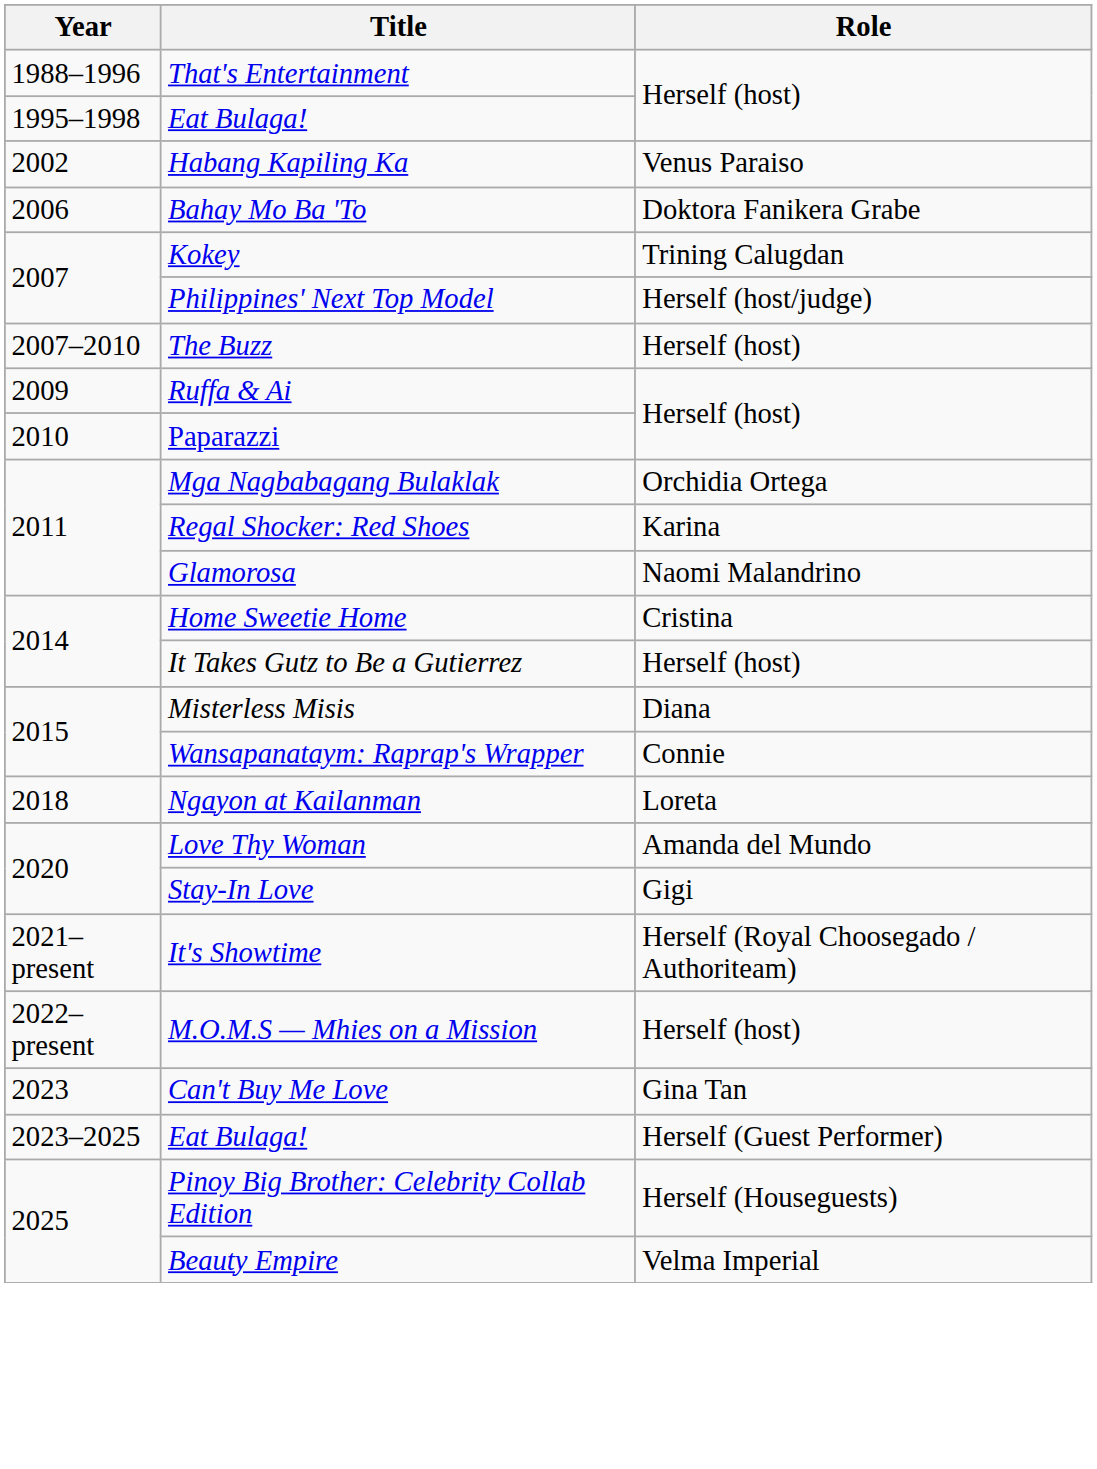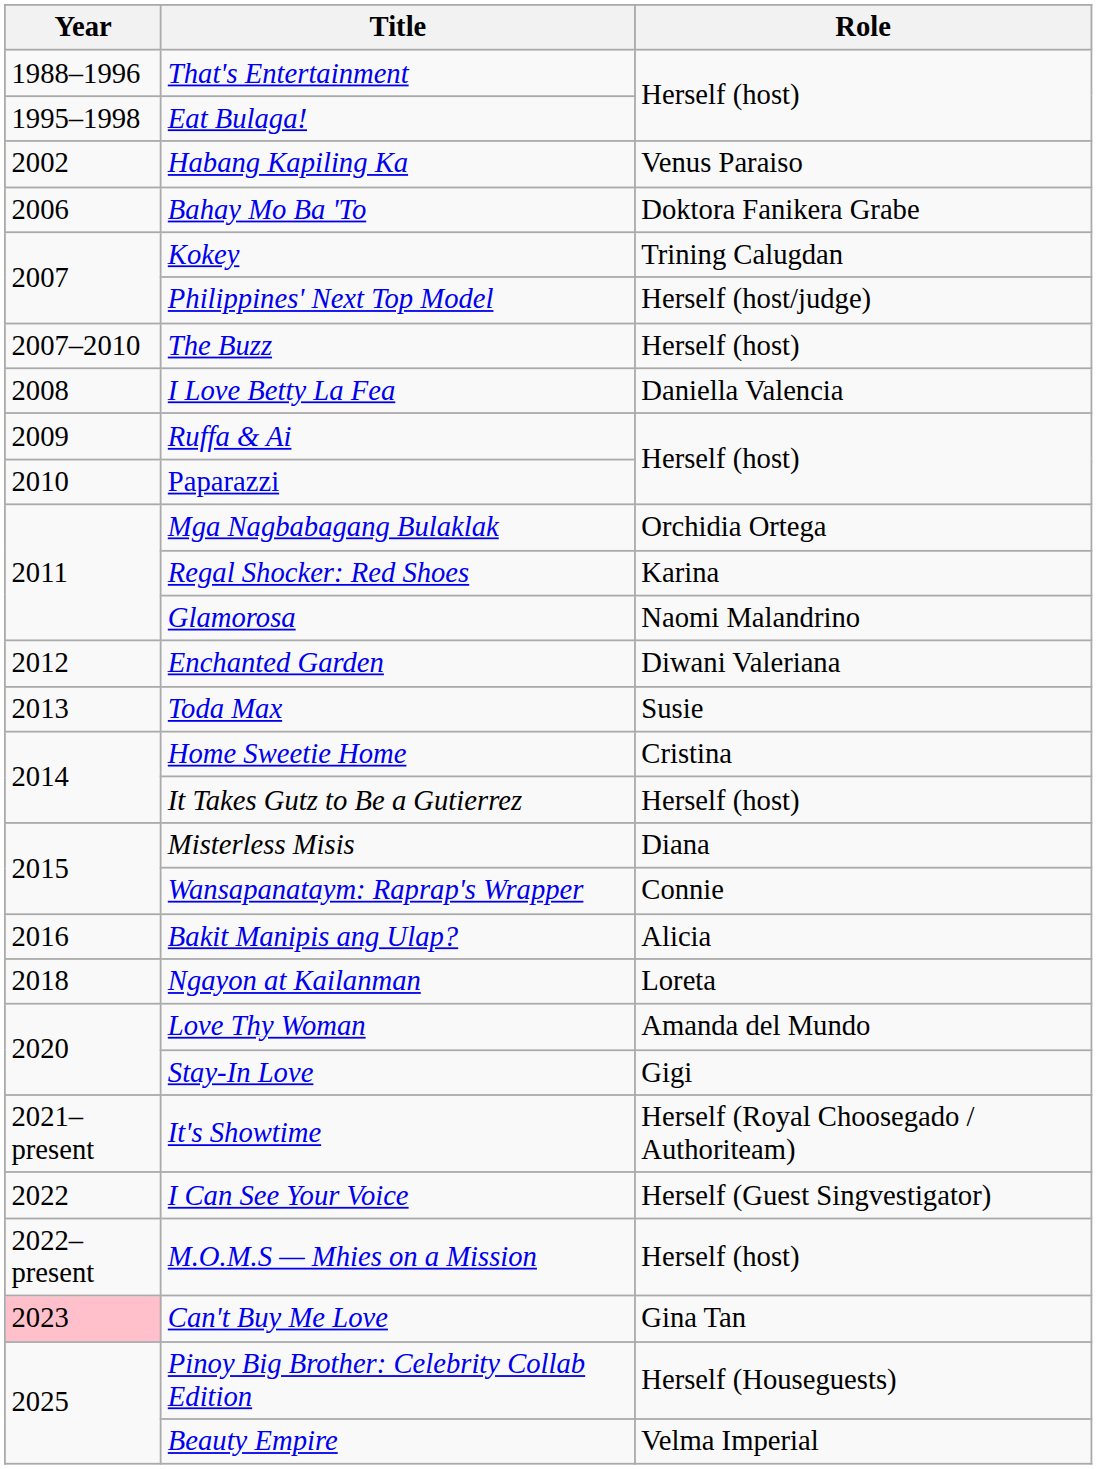 <table class="wikitable sortable">
 <tr>
 <th>Year</th>
 <th>Title</th>
 <th>Role</th>
 </tr>
 <tr>
 <td>1988–1996</td>
 <td><em><a href='#'>That's Entertainment</a></em></td>
 <td rowspan="2">Herself (host)</td>
 </tr>
 <tr>
 <td>1995–1998</td>
 <td><em><a href='#'>Eat Bulaga!</a></em></td>
 </tr>
 <tr>
 <td>2002</td>
 <td><em><a href='#'>Habang Kapiling Ka</a></em></td>
 <td>Venus Paraiso</td>
 </tr>
 <tr>
 <td>2006</td>
 <td><em><a href='#'>Bahay Mo Ba 'To</a></em></td>
 <td>Doktora Fanikera Grabe</td>
 </tr>
 <tr>
 <td rowspan="2">2007</td>
 <td><em><a href='#'>Kokey</a></em></td>
 <td>Trining Calugdan</td>
 </tr>
 <tr>
 <td><em><a href='#'>Philippines' Next Top Model</a></em></td>
 <td>Herself (host/judge)</td>
 </tr>
 <tr>
 <td>2007–2010</td>
 <td><em><a href='#'>The Buzz</a></em></td>
 <td>Herself (host)</td>
 </tr>
 <tr>
+<td>2008</td>
+<td><em><a href='#'>I Love Betty La Fea</a></em></td>
+<td>Daniella Valencia</td>
+</tr>
+<tr>
 <td>2009</td>
 <td><em><a href='#'>Ruffa & Ai</a></em></td>
 <td rowspan="2">Herself (host)</td>
 </tr>
 <tr>
 <td>2010</td>
 <td><em><a href='#'></em>Paparazzi<em></a></em></td>
 </tr>
 <tr>
 <td rowspan="3">2011</td>
 <td><em><a href='#'>Mga Nagbabagang Bulaklak</a></em></td>
 <td>Orchidia Ortega</td>
 </tr>
 <tr>
 <td><em><a href='#'>Regal Shocker: Red Shoes</a></em></td>
 <td>Karina</td>
 </tr>
 <tr>
 <td><em><a href='#'>Glamorosa</a></em></td>
 <td>Naomi Malandrino</td>
 </tr>
 <tr>
+<td>2012</td>
+<td><em><a href='#'>Enchanted Garden</a></em></td>
+<td>Diwani Valeriana</td>
+</tr>
+<tr>
+<td>2013</td>
+<td><em><a href='#'>Toda Max</a></em></td>
+<td>Susie</td>
+</tr>
+<tr>
 <td rowspan="2">2014</td>
 <td><em><a href='#'>Home Sweetie Home</a></em></td>
 <td>Cristina</td>
 </tr>
 <tr>
 <td><em>It Takes Gutz to Be a Gutierrez</em> </td>
 <td>Herself (host)</td>
 </tr>
 <tr>
 <td rowspan="2">2015</td>
 <td><em>Misterless Misis</em></td>
 <td>Diana</td>
 </tr>
 <tr>
 <td><em><a href='#'>Wansapanataym: Raprap's Wrapper</a></em></td>
 <td>Connie</td>
+</tr>
+<tr>
+<td>2016</td>
+<td><em><a href='#'>Bakit Manipis ang Ulap?</a></em></td>
+<td>Alicia</td>
 </tr>
 <tr>
 <td>2018</td>
 <td><em><a href='#'>Ngayon at Kailanman</a></em></td>
 <td>Loreta</td>
 </tr>
 <tr>
 <td rowspan="2">2020</td>
 <td><em><a href='#'>Love Thy Woman</a></em></td>
 <td>Amanda del Mundo</td>
 </tr>
 <tr>
 <td><em><a href='#'>Stay-In Love</a></em></td>
 <td>Gigi</td>
 </tr>
 <tr>
 <td>2021–present</td>
 <td><em><a href='#'>It's Showtime</a></em></td>
 <td>Herself (Royal Choosegado / Authoriteam)</td>
 </tr>
 <tr>
+<td>2022</td>
+<td><em><a href='#'>I Can See Your Voice</a></em></td>
+<td>Herself (Guest Singvestigator)</td>
+</tr>
+<tr>
 <td>2022–present</td>
 <td><em><a href='#'>M.O.M.S — Mhies on a Mission</a></em></td>
 <td>Herself (host)</td>
 </tr>
 <tr>
-<td>2023</td>
+<td style="background: pink;">2023</td>
 <td><em><a href='#'>Can't Buy Me Love</a></em></td>
 <td>Gina Tan</td>
-</tr>
-<tr>
-<td>2023–2025</td>
-<td><em><a href='#'>Eat Bulaga!</a></em></td>
-<td>Herself (Guest Performer)</td>
 </tr>
 <tr>
 <td rowspan="2">2025</td>
 <td><em><a href='#'>Pinoy Big Brother: Celebrity Collab Edition</a></em></td>
 <td>Herself (Houseguests)</td>
 </tr>
 <tr>
 <td><em><a href='#'>Beauty Empire</a></em></td>
 <td>Velma Imperial</td>
 </tr>
 </table>
